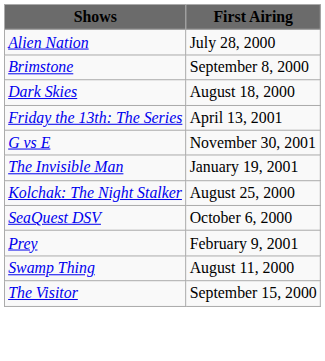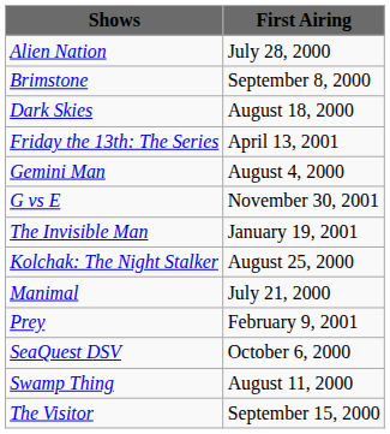 <table class="wikitable sortable">
 <tr>
 <th style="background: #6B6B6B">Shows</th>
 <th style="background: #6B6B6B">First Airing</th>
 </tr>
 <tr>
 <td><em><a href='#'>Alien Nation</a></em></td>
 <td>July 28, 2000</td>
 </tr>
 <tr>
 <td><em><a href='#'>Brimstone</a></em></td>
 <td>September 8, 2000</td>
 </tr>
 <tr>
 <td><em><a href='#'>Dark Skies</a></em></td>
 <td>August 18, 2000</td>
 </tr>
 <tr>
 <td><em><a href='#'>Friday the 13th: The Series</a></em></td>
 <td>April 13, 2001</td>
 </tr>
 <tr>
+<td><em><a href='#'>Gemini Man</a></em></td>
+<td>August 4, 2000</td>
+</tr>
+<tr>
 <td><em><a href='#'>G vs E</a></em></td>
 <td>November 30, 2001</td>
 </tr>
 <tr>
 <td><em><a href='#'>The Invisible Man</a></em></td>
 <td>January 19, 2001</td>
 </tr>
 <tr>
 <td><em><a href='#'>Kolchak: The Night Stalker</a></em></td>
 <td>August 25, 2000</td>
 </tr>
 <tr>
-<td><em><a href='#'>SeaQuest DSV</a></em></td>
-<td>October 6, 2000</td>
+<td><em><a href='#'>Manimal</a></em></td>
+<td>July 21, 2000</td>
 </tr>
 <tr>
 <td><em><a href='#'>Prey</a></em></td>
 <td>February 9, 2001</td>
+</tr>
+<tr>
+<td><em><a href='#'>SeaQuest DSV</a></em></td>
+<td>October 6, 2000</td>
 </tr>
 <tr>
 <td><em><a href='#'>Swamp Thing</a></em></td>
 <td>August 11, 2000</td>
 </tr>
 <tr>
 <td><em><a href='#'>The Visitor</a></em></td>
 <td>September 15, 2000</td>
 </tr>
 </table>
